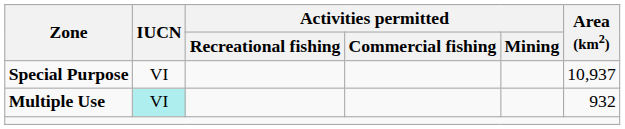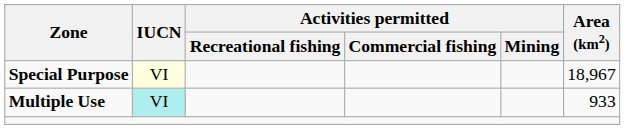 <table class="wikitable" style="text-align:center; margin-left:auto; margin-right:auto; border:none;">
 <tr>
 <th rowspan=2>Zone</th>
 <th rowspan=2>IUCN</th>
 <th colspan=3>Activities permitted</th>
 <th rowspan=2>Area<br><small>(km<sup>2</sup>)</small></th>
 </tr>
 <tr>
 <th>Recreational fishing</th>
 <th>Commercial fishing</th>
 <th>Mining</th>
 </tr>
 <tr>
 <td style="text-align:left"><strong>Special Purpose</strong></td>
-<td>VI</td>
+<td style="background: lightyellow;">VI</td>
 <td></td>
 <td></td>
 <td></td>
-<td style="text-align:right">10,937</td>
+<td style="text-align:right">18,967</td>
 </tr>
 <tr>
 <td style="text-align:left"><strong>Multiple Use</strong></td>
 <td style="background: paleturquoise;">VI</td>
 <td></td>
 <td></td>
 <td></td>
-<td style="text-align:right">932</td>
+<td style="text-align:right">933</td>
 </tr>
 <tr>
 <td style="text-align:right" colspan=99></td>
 </tr>
 </table>
